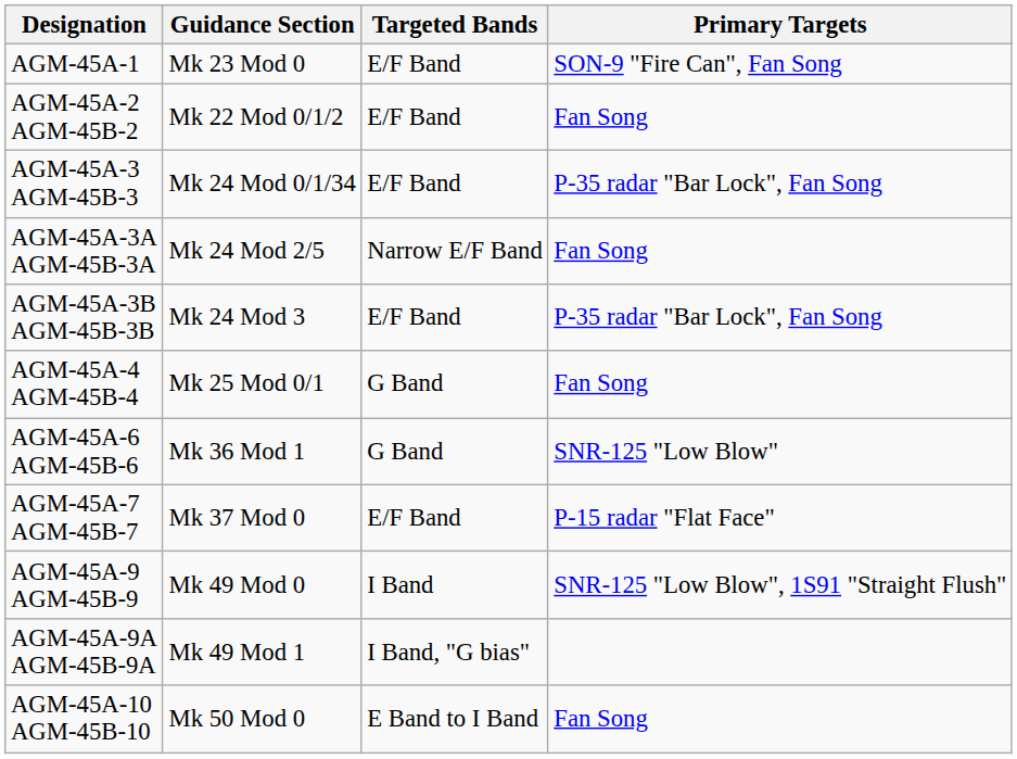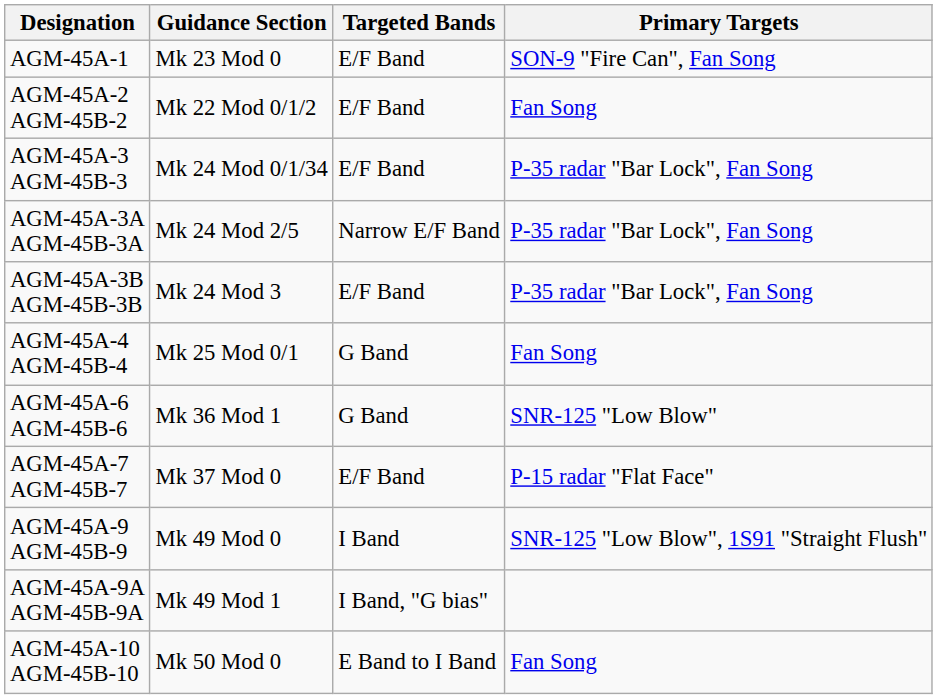 <table class="wikitable">
 <tr>
 <th>Designation</th>
 <th>Guidance Section</th>
 <th>Targeted Bands</th>
 <th>Primary Targets</th>
 </tr>
 <tr>
 <td>AGM-45A-1</td>
 <td>Mk 23 Mod 0</td>
 <td>E/F Band</td>
 <td><a href='#'>SON-9</a> "Fire Can", <a href='#'>Fan Song</a></td>
 </tr>
 <tr>
 <td>AGM-45A-2<br>AGM-45B-2</td>
 <td>Mk 22 Mod 0/1/2</td>
 <td>E/F Band</td>
 <td><a href='#'>Fan Song</a></td>
 </tr>
 <tr>
 <td>AGM-45A-3<br>AGM-45B-3</td>
 <td>Mk 24 Mod 0/1/34</td>
 <td>E/F Band</td>
 <td><a href='#'>P-35 radar</a> "Bar Lock", <a href='#'>Fan Song</a></td>
 </tr>
 <tr>
 <td>AGM-45A-3A<br>AGM-45B-3A</td>
 <td>Mk 24 Mod 2/5</td>
 <td>Narrow E/F Band</td>
-<td><a href='#'>Fan Song</a></td>
+<td><a href='#'>P-35 radar</a> "Bar Lock", <a href='#'>Fan Song</a></td>
 </tr>
 <tr>
 <td>AGM-45A-3B<br>AGM-45B-3B</td>
 <td>Mk 24 Mod 3</td>
 <td>E/F Band</td>
 <td><a href='#'>P-35 radar</a> "Bar Lock", <a href='#'>Fan Song</a></td>
 </tr>
 <tr>
 <td>AGM-45A-4<br>AGM-45B-4</td>
 <td>Mk 25 Mod 0/1</td>
 <td>G Band</td>
 <td><a href='#'>Fan Song</a></td>
 </tr>
 <tr>
 <td>AGM-45A-6<br>AGM-45B-6</td>
 <td>Mk 36 Mod 1</td>
 <td>G Band</td>
 <td><a href='#'>SNR-125</a> "Low Blow"</td>
 </tr>
 <tr>
 <td>AGM-45A-7<br>AGM-45B-7</td>
 <td>Mk 37 Mod 0</td>
 <td>E/F Band</td>
 <td><a href='#'>P-15 radar</a> "Flat Face"</td>
 </tr>
 <tr>
 <td>AGM-45A-9<br>AGM-45B-9</td>
 <td>Mk 49 Mod 0</td>
 <td>I Band</td>
 <td><a href='#'>SNR-125</a> "Low Blow", <a href='#'>1S91</a> "Straight Flush"</td>
 </tr>
 <tr>
 <td>AGM-45A-9A<br>AGM-45B-9A</td>
 <td>Mk 49 Mod 1</td>
 <td>I Band, "G bias"</td>
 <td></td>
 </tr>
 <tr>
 <td>AGM-45A-10<br>AGM-45B-10</td>
 <td>Mk 50 Mod 0</td>
 <td>E Band to I Band</td>
 <td><a href='#'>Fan Song</a></td>
 </tr>
 </table>
